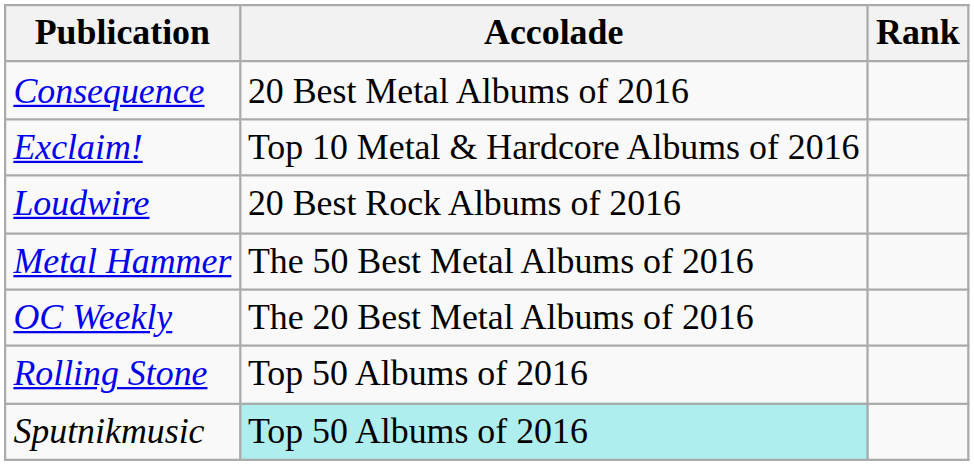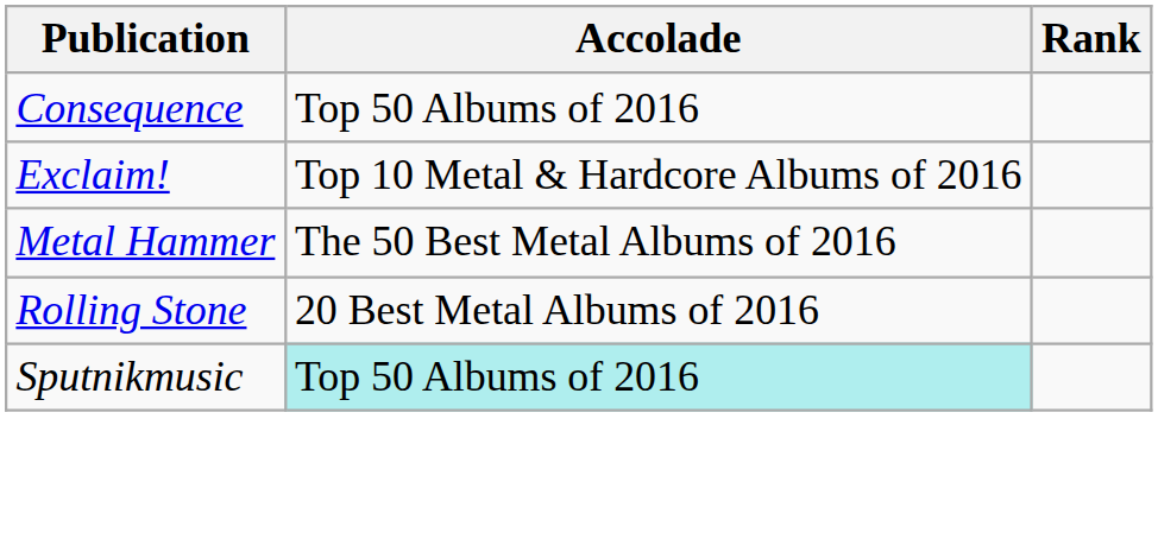 <table class="sortable wikitable">
 <tr>
 <th>Publication</th>
 <th>Accolade</th>
 <th>Rank</th>
 </tr>
 <tr>
 <td><em><a href='#'>Consequence</a></em></td>
-<td>20 Best Metal Albums of 2016</td>
+<td>Top 50 Albums of 2016</td>
 <td></td>
 </tr>
 <tr>
 <td><em><a href='#'>Exclaim!</a></em></td>
 <td>Top 10 Metal & Hardcore Albums of 2016</td>
 <td></td>
 </tr>
 <tr>
-<td><em><a href='#'>Loudwire</a></em></td>
-<td>20 Best Rock Albums of 2016</td>
-<td></td>
-</tr>
-<tr>
 <td><em><a href='#'>Metal Hammer</a></em></td>
 <td>The 50 Best Metal Albums of 2016</td>
 <td></td>
 </tr>
 <tr>
-<td><em><a href='#'>OC Weekly</a></em></td>
-<td>The 20 Best Metal Albums of 2016</td>
-<td></td>
-</tr>
-<tr>
 <td><em><a href='#'>Rolling Stone</a></em></td>
-<td>Top 50 Albums of 2016</td>
+<td>20 Best Metal Albums of 2016</td>
 <td></td>
 </tr>
 <tr>
 <td><em>Sputnikmusic</em></td>
 <td style="background: paleturquoise;">Top 50 Albums of 2016</td>
 <td></td>
 </tr>
 </table>
